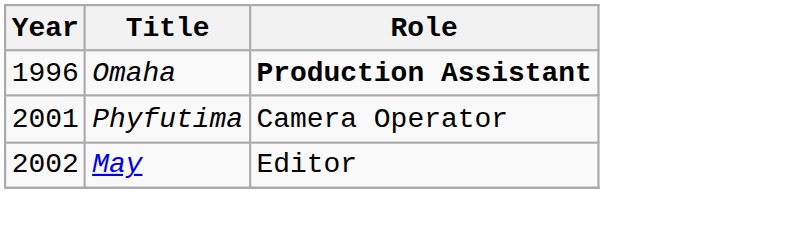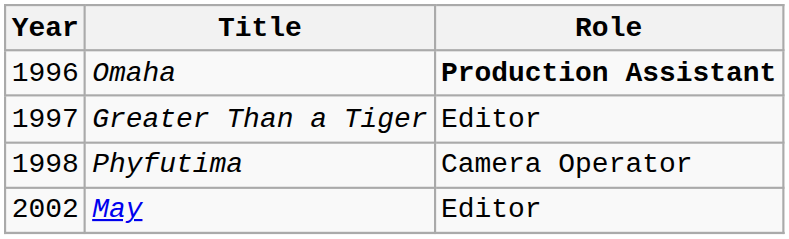 <table class="wikitable">
 <tr>
 <th>Year</th>
 <th>Title</th>
 <th>Role</th>
 </tr>
 <tr>
 <td>1996</td>
 <td><em>Omaha</em></td>
 <td><strong>Production Assistant</strong></td>
 </tr>
 <tr>
-<td>2001</td>
+<td>1997</td>
+<td><em>Greater Than a Tiger</em></td>
+<td>Editor</td>
+</tr>
+<tr>
+<td>1998</td>
 <td><em>Phyfutima</em></td>
 <td>Camera Operator</td>
 </tr>
 <tr>
 <td>2002</td>
 <td><em><a href='#'>May</a></em></td>
 <td>Editor</td>
 </tr>
 <tr>
 </tr>
 </table>
